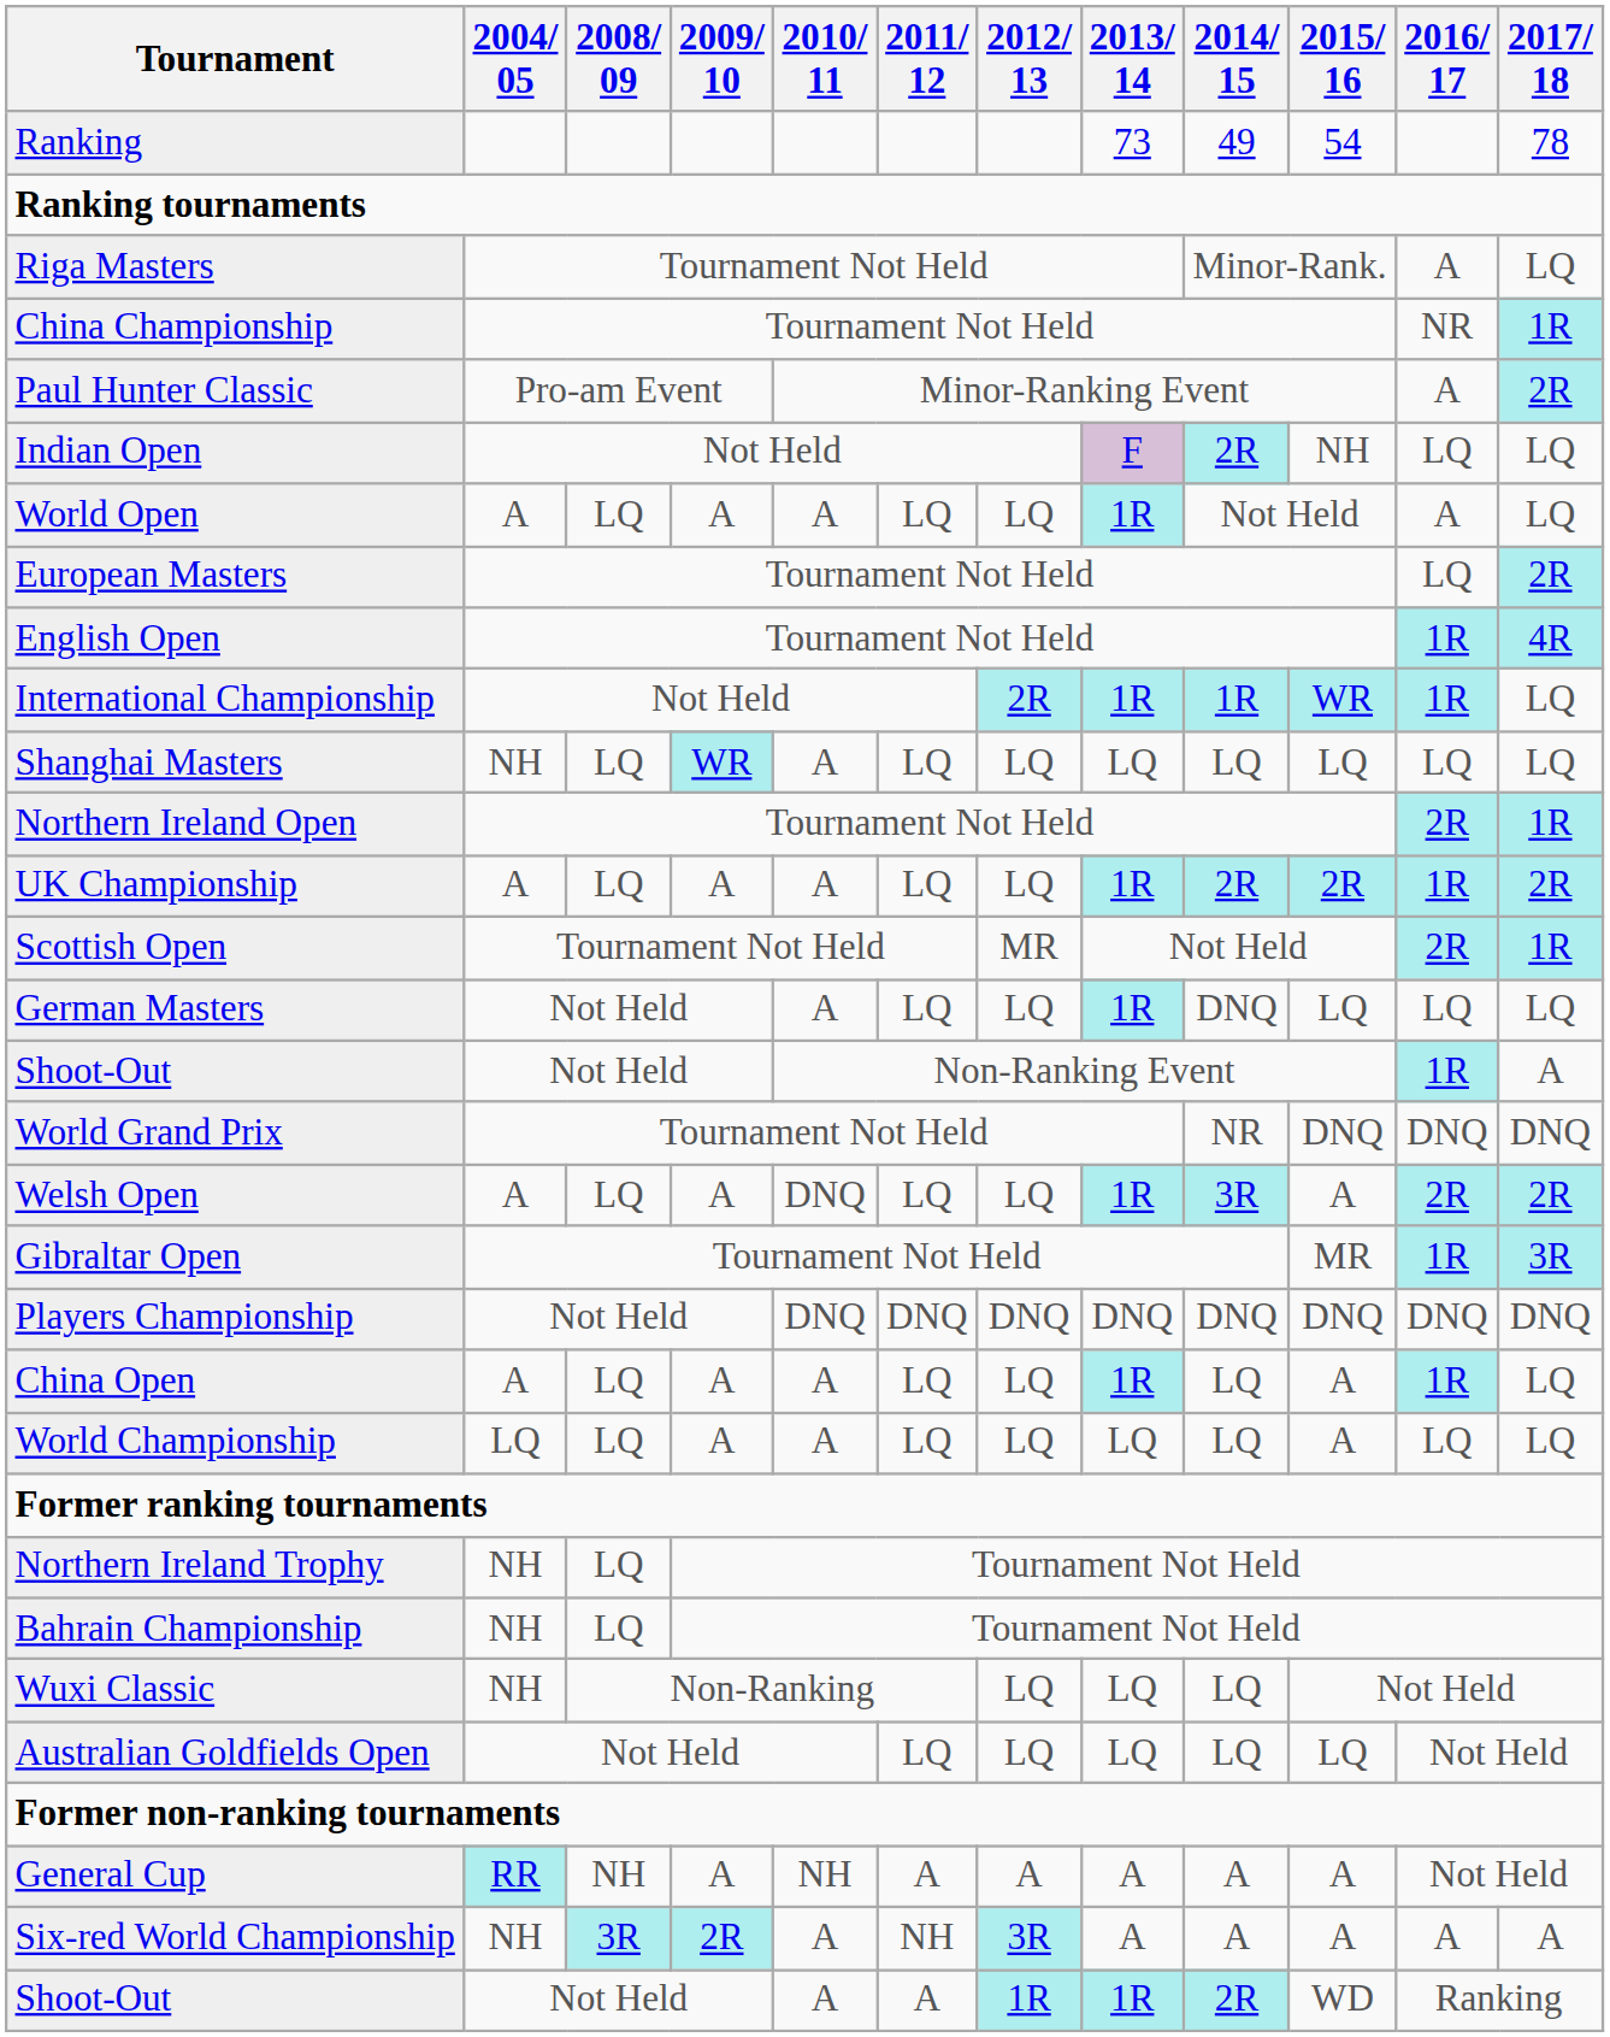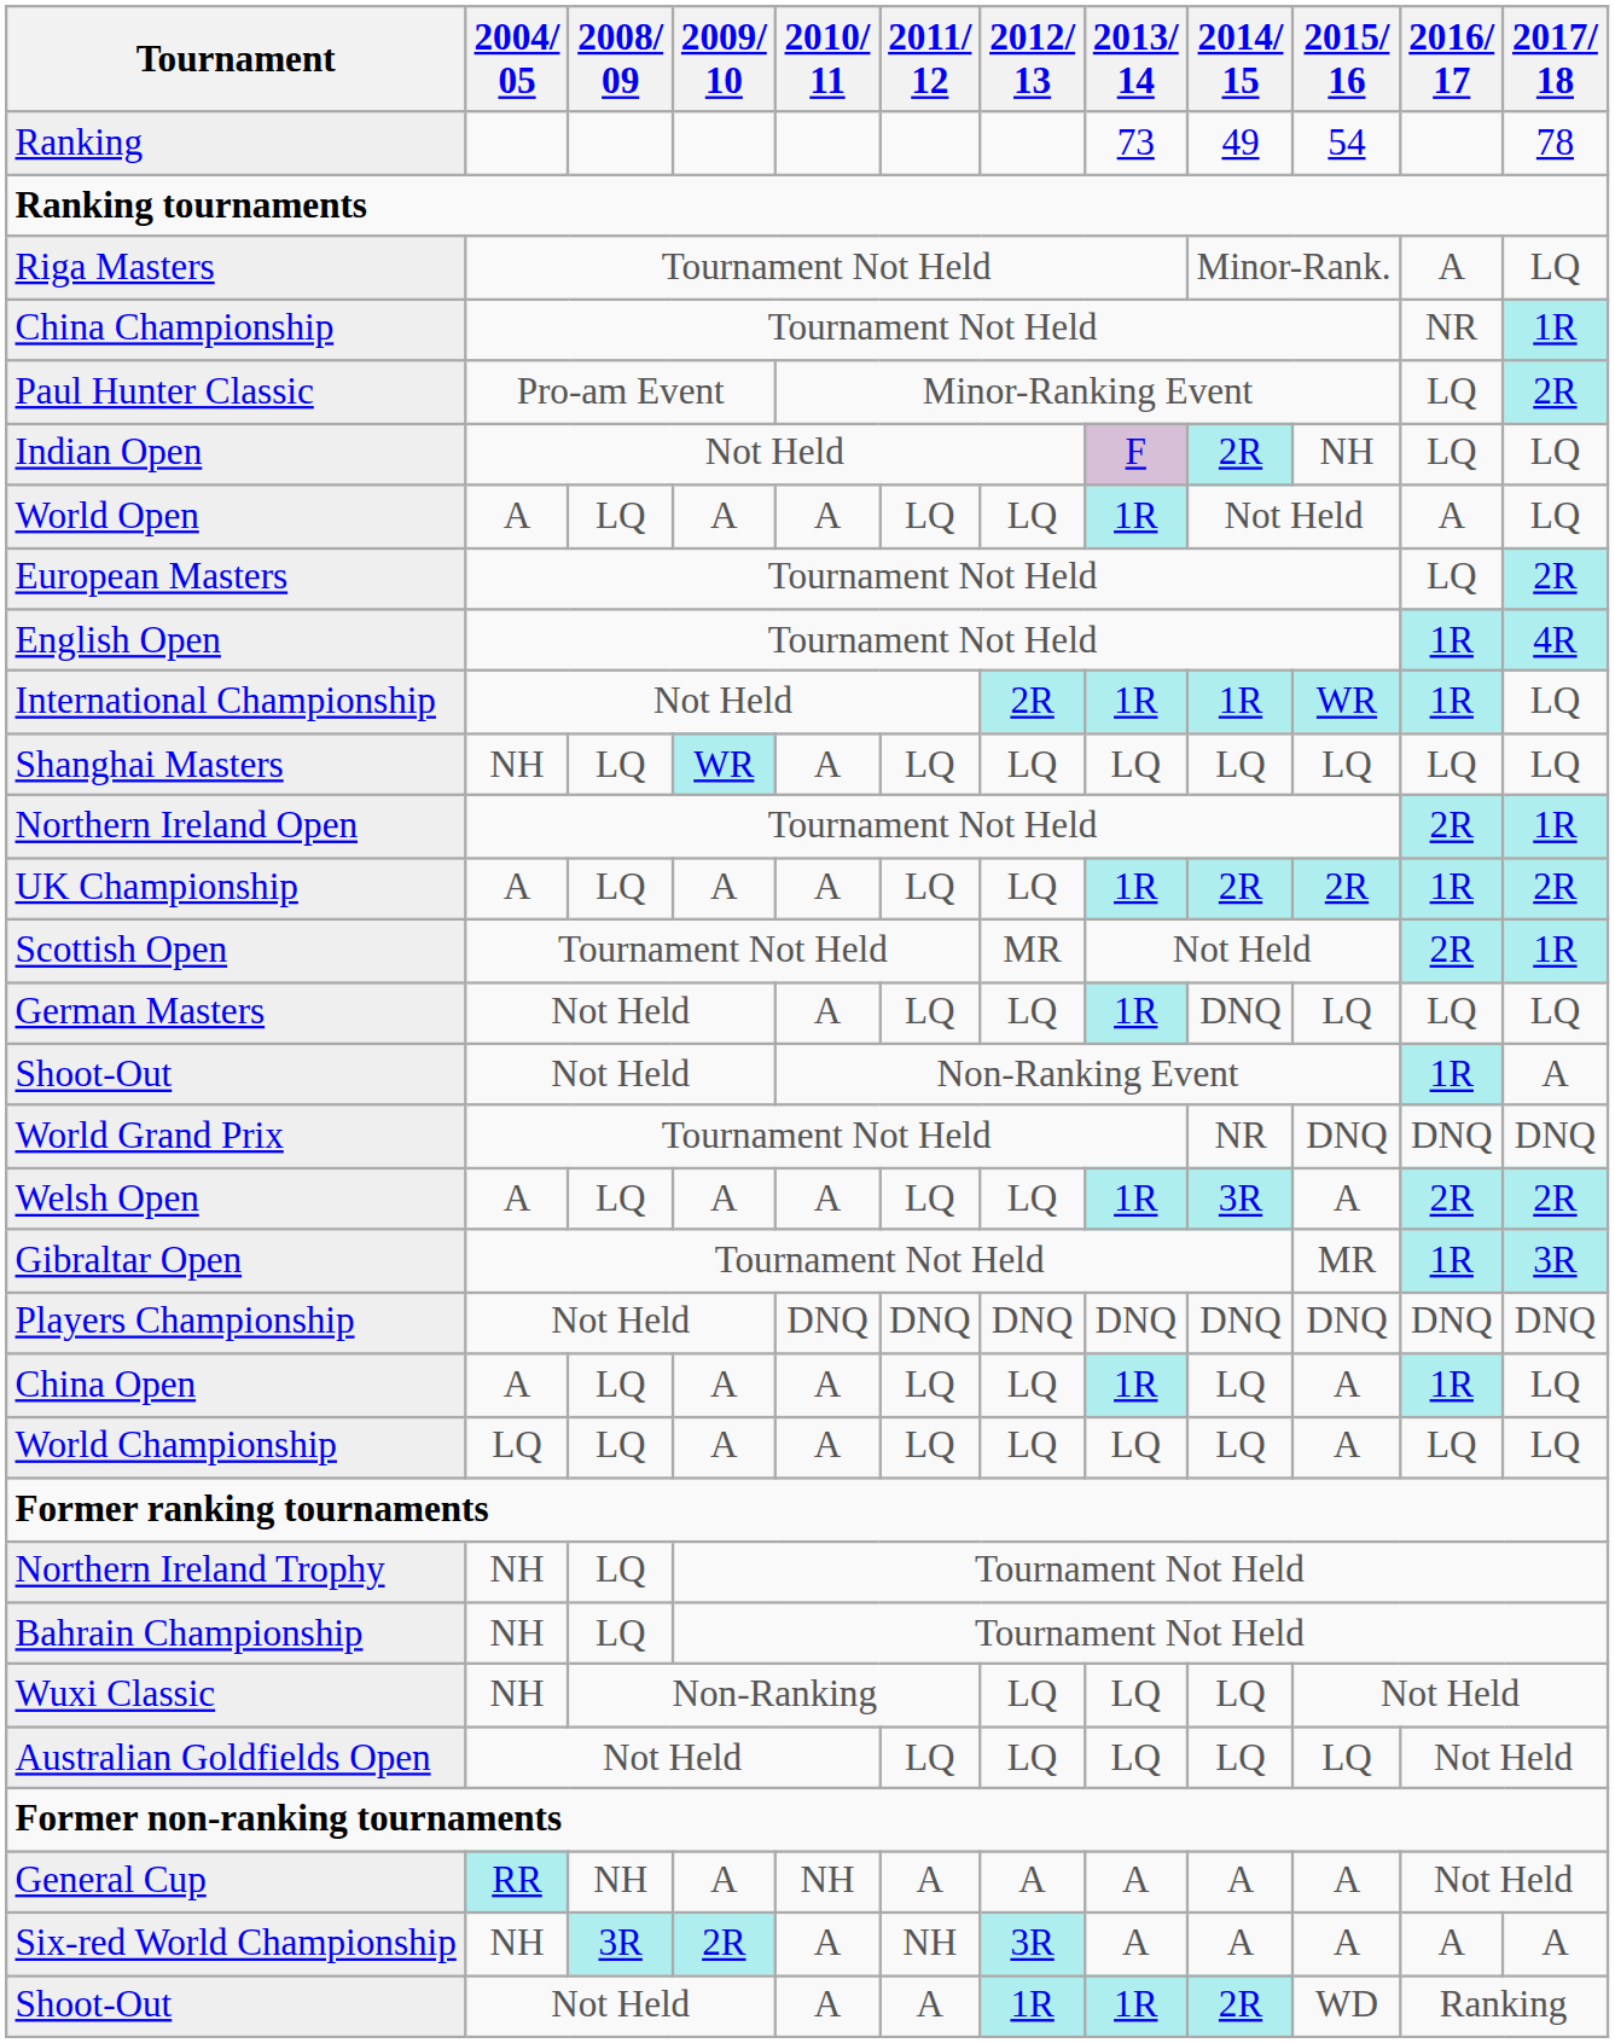 <table class="wikitable" style="font-size:85%;" scope="column">
 <tr>
 <th>Tournament</th>
 <th><a href='#'>2004/<br>05</a></th>
 <th><a href='#'>2008/<br>09</a></th>
 <th><a href='#'>2009/<br>10</a></th>
 <th><a href='#'>2010/<br>11</a></th>
 <th><a href='#'>2011/<br>12</a></th>
 <th><a href='#'>2012/<br>13</a></th>
 <th><a href='#'>2013/<br>14</a></th>
 <th><a href='#'>2014/<br>15</a></th>
 <th><a href='#'>2015/<br>16</a></th>
 <th><a href='#'>2016/<br>17</a></th>
 <th><a href='#'>2017/<br>18</a></th>
 </tr>
 <tr>
 <td style="background:#EFEFEF;"><a href='#'>Ranking</a></td>
 <td align="center"></td>
 <td align="center"></td>
 <td align="center"></td>
 <td align="center"></td>
 <td align="center"></td>
 <td align="center"></td>
 <td align="center"><a href='#'>73</a></td>
 <td align="center"><a href='#'>49</a></td>
 <td align="center"><a href='#'>54</a></td>
 <td align="center"></td>
 <td align="center"><a href='#'>78</a></td>
 </tr>
 <tr>
 <td scope="row" colspan="20"><strong>Ranking tournaments</strong></td>
 </tr>
 <tr>
 <td scope="row" style="background:#EFEFEF;"><a href='#'>Riga Masters</a></td>
 <td align="center" colspan="7" style="color:#555555;">Tournament Not Held</td>
 <td colspan="2" style="text-align:center; color:#555555;">Minor-Rank.</td>
 <td align="center" style="color:#555555;">A</td>
 <td align="center" style="color:#555555;">LQ</td>
 </tr>
 <tr>
 <td scope="row" style="background:#EFEFEF;"><a href='#'>China Championship</a></td>
 <td align="center" colspan="9" style="color:#555555;">Tournament Not Held</td>
 <td align="center" style="color:#555555;">NR</td>
 <td align="center" style="background:#afeeee;"><a href='#'>1R</a></td>
 </tr>
 <tr>
 <td scope="row" style="background:#EFEFEF;"><a href='#'>Paul Hunter Classic</a></td>
 <td colspan="3" style="text-align:center; color:#555555;">Pro-am Event</td>
 <td colspan="6" style="text-align:center; color:#555555;">Minor-Ranking Event</td>
-<td align="center" style="color:#555555;">A</td>
+<td align="center" style="color:#555555;">LQ</td>
 <td align="center" style="background:#afeeee;"><a href='#'>2R</a></td>
 </tr>
 <tr>
 <td scope="row" style="background:#EFEFEF;"><a href='#'>Indian Open</a></td>
 <td colspan="6" align="center" style="color:#555555;">Not Held</td>
 <td style="text-align:center; background:thistle;"><a href='#'>F</a></td>
 <td align="center" style="background:#afeeee;"><a href='#'>2R</a></td>
 <td align="center" style="color:#555555;">NH</td>
 <td align="center" style="color:#555555;">LQ</td>
 <td align="center" style="color:#555555;">LQ</td>
 </tr>
 <tr>
 <td scope="row" style="background:#EFEFEF;"><a href='#'>World Open</a></td>
 <td align="center" style="color:#555555;">A</td>
 <td align="center" style="color:#555555;">LQ</td>
 <td align="center" style="color:#555555;">A</td>
 <td align="center" style="color:#555555;">A</td>
 <td align="center" style="color:#555555;">LQ</td>
 <td align="center" style="color:#555555;">LQ</td>
 <td align="center" style="background:#afeeee;"><a href='#'>1R</a></td>
 <td align="center" colspan="2" style="color:#555555;">Not Held</td>
 <td align="center" style="color:#555555;">A</td>
 <td align="center" style="color:#555555;">LQ</td>
 </tr>
 <tr>
 <td scope="row" style="background:#EFEFEF;"><a href='#'>European Masters</a></td>
 <td align="center" colspan="9" style="color:#555555;">Tournament Not Held</td>
 <td align="center" style="color:#555555;">LQ</td>
 <td align="center" style="background:#afeeee;"><a href='#'>2R</a></td>
 </tr>
 <tr>
 <td scope="row" style="background:#EFEFEF;"><a href='#'>English Open</a></td>
 <td align="center" colspan="9" style="color:#555555;">Tournament Not Held</td>
 <td style="text-align:center; background:#afeeee;"><a href='#'>1R</a></td>
 <td style="text-align:center; background:#afeeee;"><a href='#'>4R</a></td>
 </tr>
 <tr>
 <td scope="row" style="background:#EFEFEF;"><a href='#'>International Championship</a></td>
 <td colspan="5" align="center" style="color:#555555;">Not Held</td>
 <td align="center" style="background:#afeeee;"><a href='#'>2R</a></td>
 <td align="center" style="background:#afeeee;"><a href='#'>1R</a></td>
 <td align="center" style="background:#afeeee;"><a href='#'>1R</a></td>
 <td align="center" style="background:#afeeee;"><a href='#'>WR</a></td>
 <td align="center" style="background:#afeeee;"><a href='#'>1R</a></td>
 <td align="center" style="color:#555555;">LQ</td>
 </tr>
 <tr>
 <td scope="row" style="background:#EFEFEF;"><a href='#'>Shanghai Masters</a></td>
 <td align="center" style="color:#555555;">NH</td>
 <td align="center" style="color:#555555;">LQ</td>
 <td align="center" style="background:#afeeee;"><a href='#'>WR</a></td>
 <td align="center" style="color:#555555;">A</td>
 <td align="center" style="color:#555555;">LQ</td>
 <td align="center" style="color:#555555;">LQ</td>
 <td align="center" style="color:#555555;">LQ</td>
 <td align="center" style="color:#555555;">LQ</td>
 <td align="center" style="color:#555555;">LQ</td>
 <td align="center" style="color:#555555;">LQ</td>
 <td align="center" style="color:#555555;">LQ</td>
 </tr>
 <tr>
 <td scope="row" style="background:#EFEFEF;"><a href='#'>Northern Ireland Open</a></td>
 <td align="center" colspan="9" style="color:#555555;">Tournament Not Held</td>
 <td align="center" style="background:#afeeee;"><a href='#'>2R</a></td>
 <td align="center" style="background:#afeeee;"><a href='#'>1R</a></td>
 </tr>
 <tr>
 <td scope="row" style="background:#EFEFEF;"><a href='#'>UK Championship</a></td>
 <td align="center" style="color:#555555;">A</td>
 <td align="center" style="color:#555555;">LQ</td>
 <td align="center" style="color:#555555;">A</td>
 <td align="center" style="color:#555555;">A</td>
 <td align="center" style="color:#555555;">LQ</td>
 <td align="center" style="color:#555555;">LQ</td>
 <td align="center" style="background:#afeeee;"><a href='#'>1R</a></td>
 <td align="center" style="background:#afeeee;"><a href='#'>2R</a></td>
 <td align="center" style="background:#afeeee;"><a href='#'>2R</a></td>
 <td align="center" style="background:#afeeee;"><a href='#'>1R</a></td>
 <td align="center" style="background:#afeeee;"><a href='#'>2R</a></td>
 </tr>
 <tr>
 <td scope="row" style="background:#EFEFEF;"><a href='#'>Scottish Open</a></td>
 <td colspan="5" style="text-align:center; color:#555555;">Tournament Not Held</td>
 <td align="center" style="color:#555555;">MR</td>
 <td colspan="3" align="center" style="color:#555555;">Not Held</td>
 <td align="center" style="background:#afeeee;"><a href='#'>2R</a></td>
 <td align="center" style="background:#afeeee;"><a href='#'>1R</a></td>
 </tr>
 <tr>
 <td scope="row" style="background:#EFEFEF;"><a href='#'>German Masters</a></td>
 <td colspan="3" align="center" style="color:#555555;">Not Held</td>
 <td align="center" style="color:#555555;">A</td>
 <td align="center" style="color:#555555;">LQ</td>
 <td align="center" style="color:#555555;">LQ</td>
 <td align="center" style="background:#afeeee;"><a href='#'>1R</a></td>
 <td align="center" style="color:#555555;">DNQ</td>
 <td align="center" style="color:#555555;">LQ</td>
 <td align="center" style="color:#555555;">LQ</td>
 <td align="center" style="color:#555555;">LQ</td>
 </tr>
 <tr>
 <td scope="row" style="background:#EFEFEF;"><a href='#'>Shoot-Out</a></td>
 <td colspan="3" style="text-align:center; color:#555555;">Not Held</td>
 <td colspan="6" style="text-align:center; color:#555555;">Non-Ranking Event</td>
 <td align="center" style="background:#afeeee;"><a href='#'>1R</a></td>
 <td align="center" style="color:#555555;">A</td>
 </tr>
 <tr>
 <td scope="row" style="background:#EFEFEF;"><a href='#'>World Grand Prix</a></td>
 <td colspan="7" style="text-align:center; color:#555555;">Tournament Not Held</td>
 <td align="center" style="color:#555555;">NR</td>
 <td align="center" style="color:#555555;">DNQ</td>
 <td align="center" style="color:#555555;">DNQ</td>
 <td align="center" style="color:#555555;">DNQ</td>
 </tr>
 <tr>
 <td scope="row" style="background:#EFEFEF;"><a href='#'>Welsh Open</a></td>
 <td align="center" style="color:#555555;">A</td>
 <td align="center" style="color:#555555;">LQ</td>
 <td align="center" style="color:#555555;">A</td>
-<td align="center" style="color:#555555;">DNQ</td>
+<td align="center" style="color:#555555;">A</td>
 <td align="center" style="color:#555555;">LQ</td>
 <td align="center" style="color:#555555;">LQ</td>
 <td align="center" style="background:#afeeee;"><a href='#'>1R</a></td>
 <td align="center" style="background:#afeeee;"><a href='#'>3R</a></td>
 <td align="center" style="color:#555555;">A</td>
 <td align="center" style="background:#afeeee;"><a href='#'>2R</a></td>
 <td align="center" style="background:#afeeee;"><a href='#'>2R</a></td>
 </tr>
 <tr>
 <td scope="row" style="background:#EFEFEF;"><a href='#'>Gibraltar Open</a></td>
 <td colspan="8" style="text-align:center; color:#555555;">Tournament Not Held</td>
 <td align="center" style="color:#555555;">MR</td>
 <td align="center" style="background:#afeeee;"><a href='#'>1R</a></td>
 <td align="center" style="background:#afeeee;"><a href='#'>3R</a></td>
 </tr>
 <tr>
 <td scope="row" style="background:#EFEFEF;"><a href='#'>Players Championship</a></td>
 <td colspan="3" align="center" style="color:#555555;">Not Held</td>
 <td align="center" style="color:#555555;">DNQ</td>
 <td align="center" style="color:#555555;">DNQ</td>
 <td align="center" style="color:#555555;">DNQ</td>
 <td align="center" style="color:#555555;">DNQ</td>
 <td align="center" style="color:#555555;">DNQ</td>
 <td align="center" style="color:#555555;">DNQ</td>
 <td align="center" style="color:#555555;">DNQ</td>
 <td align="center" style="color:#555555;">DNQ</td>
 </tr>
 <tr>
 <td scope="row" style="background:#EFEFEF;"><a href='#'>China Open</a></td>
 <td align="center" style="color:#555555;">A</td>
 <td align="center" style="color:#555555;">LQ</td>
 <td align="center" style="color:#555555;">A</td>
 <td align="center" style="color:#555555;">A</td>
 <td align="center" style="color:#555555;">LQ</td>
 <td align="center" style="color:#555555;">LQ</td>
 <td align="center" style="background:#afeeee;"><a href='#'>1R</a></td>
 <td align="center" style="color:#555555;">LQ</td>
 <td align="center" style="color:#555555;">A</td>
 <td align="center" style="background:#afeeee;"><a href='#'>1R</a></td>
 <td align="center" style="color:#555555;">LQ</td>
 </tr>
 <tr>
 <td scope="row" style="background:#EFEFEF;"><a href='#'>World Championship</a></td>
 <td align="center" style="color:#555555;">LQ</td>
 <td align="center" style="color:#555555;">LQ</td>
 <td align="center" style="color:#555555;">A</td>
 <td align="center" style="color:#555555;">A</td>
 <td align="center" style="color:#555555;">LQ</td>
 <td align="center" style="color:#555555;">LQ</td>
 <td align="center" style="color:#555555;">LQ</td>
 <td align="center" style="color:#555555;">LQ</td>
 <td align="center" style="color:#555555;">A</td>
 <td align="center" style="color:#555555;">LQ</td>
 <td align="center" style="color:#555555;">LQ</td>
 </tr>
 <tr>
 <td scope="row" colspan="20"><strong>Former ranking tournaments</strong></td>
 </tr>
 <tr>
 <td scope="row" style="background:#EFEFEF;"><a href='#'>Northern Ireland Trophy</a></td>
 <td align="center" style="color:#555555;">NH</td>
 <td align="center" style="color:#555555;">LQ</td>
 <td align="center" colspan="20" style="color:#555555;">Tournament Not Held</td>
 </tr>
 <tr>
 <td scope="row" style="background:#EFEFEF;"><a href='#'>Bahrain Championship</a></td>
 <td align="center" style="color:#555555;">NH</td>
 <td align="center" style="color:#555555;">LQ</td>
 <td align="center" colspan="20" style="color:#555555;">Tournament Not Held</td>
 </tr>
 <tr>
 <td scope="row" style="background:#EFEFEF;"><a href='#'>Wuxi Classic</a></td>
 <td align="center" style="color:#555555;">NH</td>
 <td colspan="4" align="center" style="color:#555555;">Non-Ranking</td>
 <td align="center" style="color:#555555;">LQ</td>
 <td align="center" style="color:#555555;">LQ</td>
 <td align="center" style="color:#555555;">LQ</td>
 <td align="center" colspan="3" style="color:#555555;">Not Held</td>
 </tr>
 <tr>
 <td scope="row" style="background:#EFEFEF;"><a href='#'>Australian Goldfields Open</a></td>
 <td colspan="4" align="center" style="color:#555555;">Not Held</td>
 <td align="center" style="color:#555555;">LQ</td>
 <td align="center" style="color:#555555;">LQ</td>
 <td align="center" style="color:#555555;">LQ</td>
 <td align="center" style="color:#555555;">LQ</td>
 <td align="center" style="color:#555555;">LQ</td>
 <td align="center" colspan="2" style="color:#555555;">Not Held</td>
 </tr>
 <tr>
 <td scope="row" colspan="30"><strong>Former non-ranking tournaments</strong></td>
 </tr>
 <tr>
 <td style="background:#EFEFEF;"><a href='#'>General Cup</a></td>
 <td align="center" style="background:#afeeee;"><a href='#'>RR</a></td>
 <td align="center" style="color:#555555;">NH</td>
 <td align="center" style="color:#555555;">A</td>
 <td align="center" style="color:#555555;">NH</td>
 <td align="center" style="color:#555555;">A</td>
 <td align="center" style="color:#555555;">A</td>
 <td align="center" style="color:#555555;">A</td>
 <td align="center" style="color:#555555;">A</td>
 <td align="center" style="color:#555555;">A</td>
 <td align="center" colspan="30" style="color:#555555;">Not Held</td>
 </tr>
 <tr>
 <td scope="row" style="background:#EFEFEF;"><a href='#'>Six-red World Championship</a></td>
 <td align="center" style="color:#555555;">NH</td>
 <td align="center" style="background:#afeeee;"><a href='#'>3R</a></td>
 <td align="center" style="background:#afeeee;"><a href='#'>2R</a></td>
 <td align="center" style="color:#555555;">A</td>
 <td align="center" style="color:#555555;">NH</td>
 <td align="center" style="background:#afeeee;"><a href='#'>3R</a></td>
 <td align="center" style="color:#555555;">A</td>
 <td align="center" style="color:#555555;">A</td>
 <td align="center" style="color:#555555;">A</td>
 <td align="center" style="color:#555555;">A</td>
 <td align="center" style="color:#555555;">A</td>
 </tr>
 <tr>
 <td scope="row" style="background:#EFEFEF;"><a href='#'>Shoot-Out</a></td>
 <td colspan="3" align="center" style="color:#555555;">Not Held</td>
 <td align="center" style="color:#555555;">A</td>
 <td align="center" style="color:#555555;">A</td>
 <td align="center" style="background:#afeeee;"><a href='#'>1R</a></td>
 <td align="center" style="background:#afeeee;"><a href='#'>1R</a></td>
 <td align="center" style="background:#afeeee;"><a href='#'>2R</a></td>
 <td align="center" style="color:#555555;">WD</td>
 <td colspan="30" style="text-align:center; color:#555555;">Ranking</td>
 </tr>
 </table>
